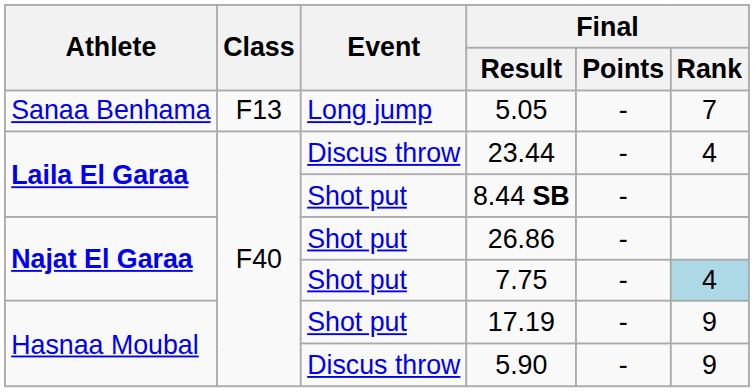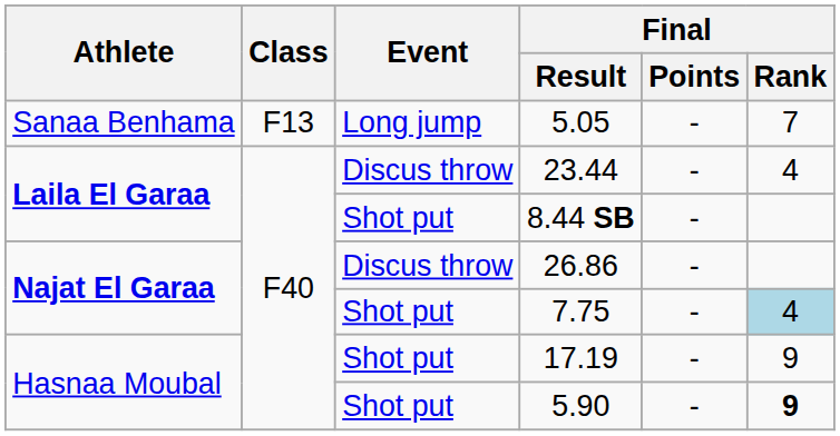 <table class=wikitable style="font-size:90%">
 <tr>
 <th rowspan="2">Athlete</th>
 <th rowspan="2">Class</th>
 <th rowspan="2">Event</th>
 <th colspan="3">Final</th>
 </tr>
 <tr>
 <th>Result</th>
 <th>Points</th>
 <th>Rank</th>
 </tr>
 <tr>
 <td><a href='#'>Sanaa Benhama</a></td>
 <td style="text-align:center;">F13</td>
 <td><a href='#'>Long jump</a></td>
 <td style="text-align:center;">5.05</td>
 <td style="text-align:center;">-</td>
 <td style="text-align:center;">7</td>
 </tr>
 <tr>
 <td rowspan="2"><strong><a href='#'>Laila El Garaa</a></strong></td>
 <td rowspan="6" style="text-align:center;">F40</td>
 <td><a href='#'>Discus throw</a></td>
 <td style="text-align:center;">23.44</td>
 <td style="text-align:center;">-</td>
 <td style="text-align:center;">4</td>
 </tr>
 <tr>
 <td><a href='#'>Shot put</a></td>
 <td style="text-align:center;">8.44 <strong>SB</strong></td>
 <td style="text-align:center;">-</td>
 <td style="text-align:center;"></td>
 </tr>
 <tr>
 <td rowspan="2"><strong><a href='#'>Najat El Garaa</a></strong></td>
-<td><a href='#'>Shot put</a></td>
+<td><a href='#'>Discus throw</a></td>
 <td style="text-align:center;">26.86</td>
 <td style="text-align:center;">-</td>
 <td style="text-align:center;"></td>
 </tr>
 <tr>
 <td><a href='#'>Shot put</a></td>
 <td style="text-align:center;">7.75</td>
 <td style="text-align:center;">-</td>
 <td style="background: lightblue; text-align:center;">4</td>
 </tr>
 <tr>
 <td rowspan="2"><a href='#'>Hasnaa Moubal</a></td>
 <td><a href='#'>Shot put</a></td>
 <td style="text-align:center;">17.19</td>
 <td style="text-align:center;">-</td>
 <td style="text-align:center;">9</td>
 </tr>
 <tr>
-<td><a href='#'>Discus throw</a></td>
+<td><a href='#'>Shot put</a></td>
 <td style="text-align:center;">5.90</td>
 <td style="text-align:center;">-</td>
-<td style="text-align:center;">9</td>
+<td style="text-align:center;"><strong>9</strong></td>
 </tr>
 </table>
